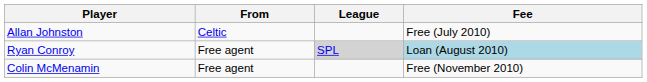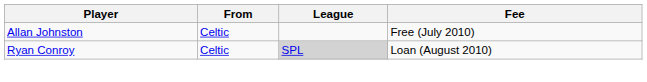 <table class="wikitable" style="text-align:center; font-size:95%;width:95%; text-align:left">
 <tr>
 <th><strong>Player</strong></th>
 <th><strong>From</strong></th>
 <th><strong>League</strong></th>
 <th><strong>Fee</strong></th>
 </tr>
 <tr --->
 <td> <a href='#'>Allan Johnston</a></td>
 <td><a href='#'>Celtic</a></td>
 <td></td>
 <td>Free (July 2010)</td>
 </tr>
 <tr --->
 <td> <a href='#'>Ryan Conroy</a></td>
-<td>Free agent</td>
+<td><a href='#'>Celtic</a></td>
 <td style="background: lightgrey;"><a href='#'>SPL</a></td>
-<td style="background: lightblue;">Loan (August 2010)</td>
-</tr>
-<tr --->
-<td> <a href='#'>Colin McMenamin</a></td>
-<td>Free agent</td>
-<td></td>
-<td>Free (November 2010)</td>
+<td>Loan (August 2010)</td>
 </tr>
 </table>
